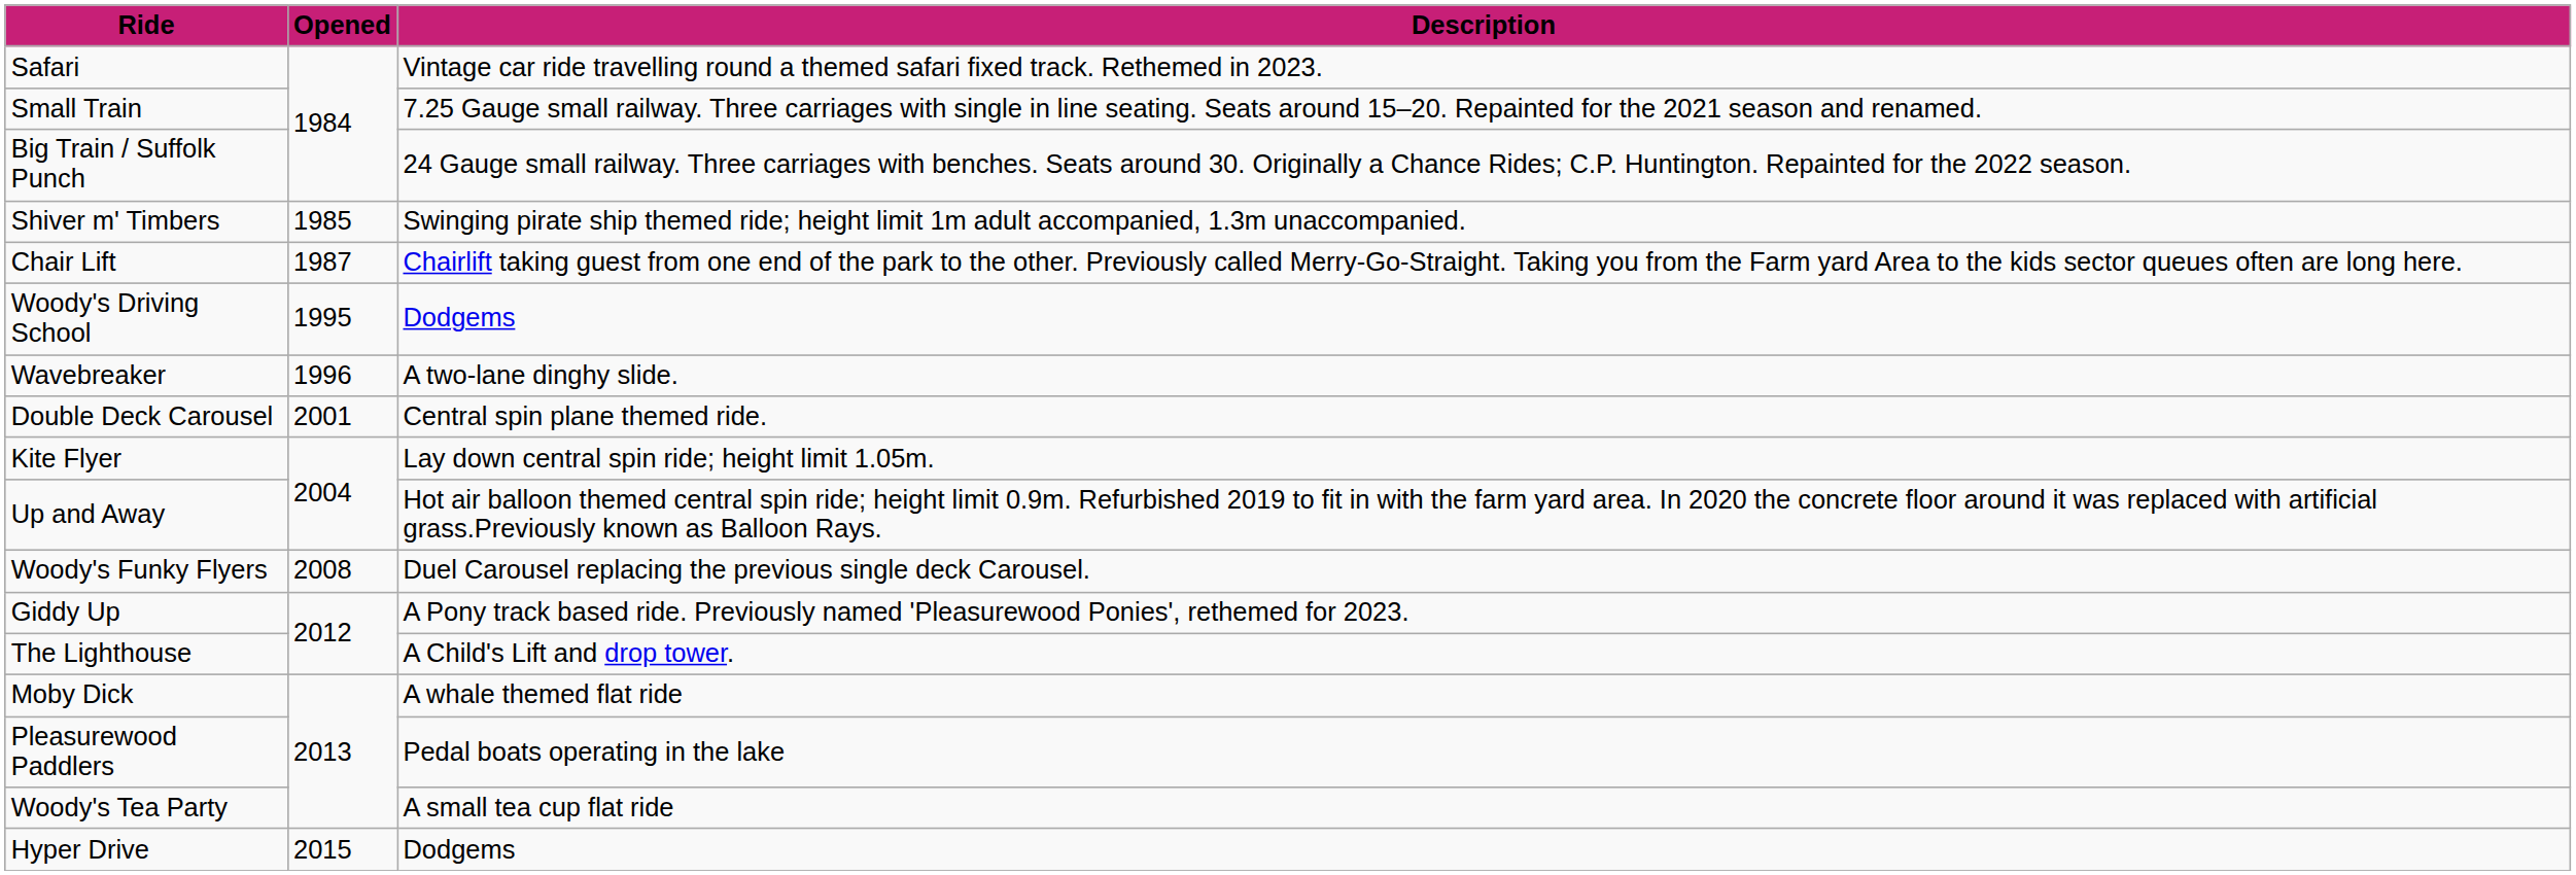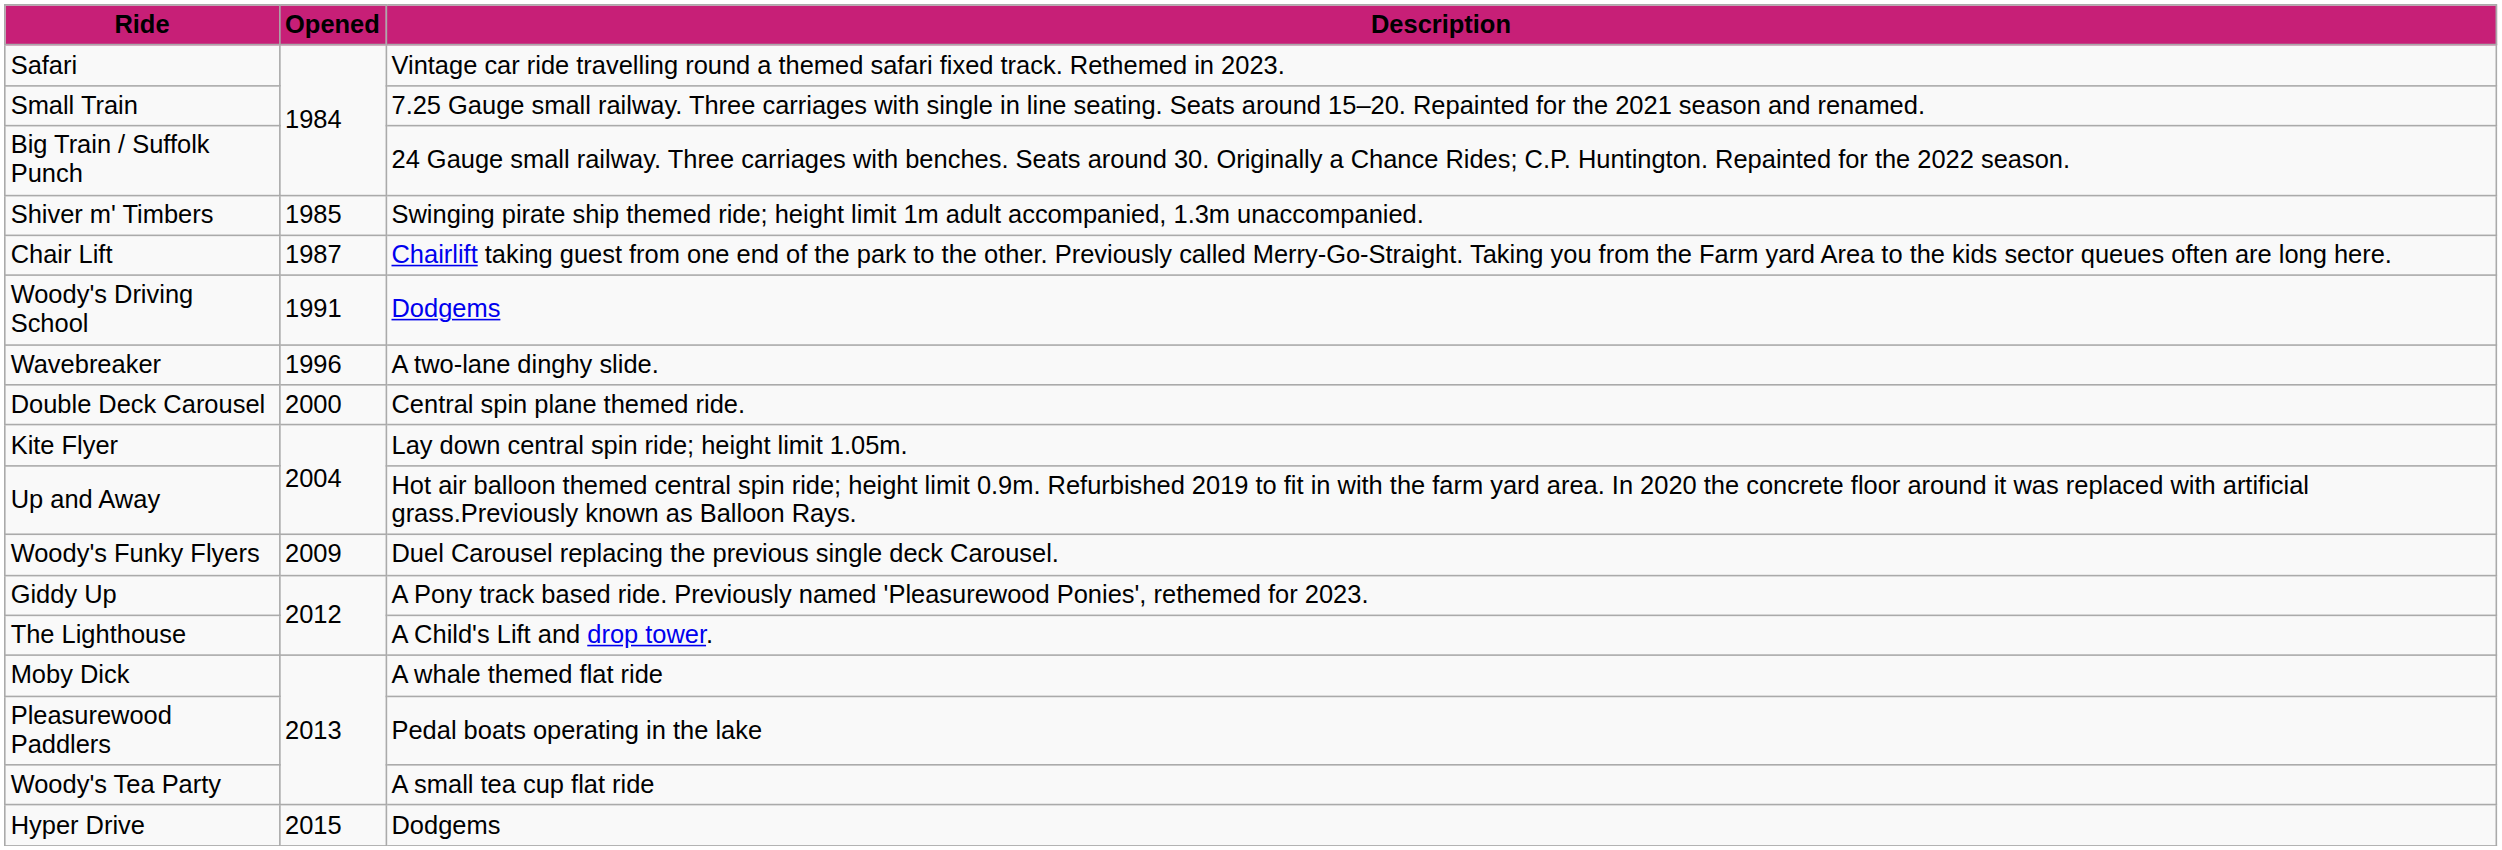 <table class="wikitable sortable">
 <tr>
 <th style="background-color: #c71f77;">Ride</th>
 <th style="background-color: #c71f77;">Opened</th>
 <th style="background-color: #c71f77;">Description</th>
 </tr>
 <tr>
 <td>Safari</td>
 <td rowspan="3">1984</td>
 <td>Vintage car ride travelling round a themed safari fixed track. Rethemed in 2023.</td>
 </tr>
 <tr>
 <td>Small Train</td>
 <td>7.25 Gauge small railway. Three carriages with single in line seating. Seats around 15–20. Repainted for the 2021 season and renamed.</td>
 </tr>
 <tr>
 <td>Big Train / Suffolk Punch</td>
 <td>24 Gauge small railway. Three carriages with benches. Seats around 30. Originally a Chance Rides; C.P. Huntington. Repainted for the 2022 season.</td>
 </tr>
 <tr>
 <td>Shiver m' Timbers</td>
 <td>1985</td>
 <td>Swinging pirate ship themed ride; height limit 1m adult accompanied, 1.3m unaccompanied.</td>
 </tr>
 <tr>
 <td>Chair Lift</td>
 <td>1987</td>
 <td><a href='#'>Chairlift</a> taking guest from one end of the park to the other. Previously called Merry-Go-Straight. Taking you from the Farm yard Area to the kids sector queues often are long here.</td>
 </tr>
 <tr>
 <td>Woody's Driving School</td>
-<td>1995</td>
+<td>1991</td>
 <td><a href='#'>Dodgems</a></td>
 </tr>
 <tr>
 <td>Wavebreaker</td>
 <td>1996</td>
 <td>A two-lane dinghy slide.</td>
 </tr>
 <tr>
 <td>Double Deck Carousel</td>
-<td>2001</td>
+<td>2000</td>
 <td>Central spin plane themed ride.</td>
 </tr>
 <tr>
 <td>Kite Flyer</td>
 <td rowspan="2">2004</td>
 <td>Lay down central spin ride; height limit 1.05m.</td>
 </tr>
 <tr>
 <td>Up and Away</td>
 <td>Hot air balloon themed central spin ride; height limit 0.9m. Refurbished 2019 to fit in with the farm yard area. In 2020 the concrete floor around it was replaced with artificial grass.Previously known as Balloon Rays.</td>
 </tr>
 <tr>
 <td>Woody's Funky Flyers</td>
-<td>2008</td>
+<td>2009</td>
 <td>Duel Carousel replacing the previous single deck Carousel.</td>
 </tr>
 <tr>
 <td>Giddy Up</td>
 <td rowspan="2">2012</td>
 <td>A Pony track based ride. Previously named 'Pleasurewood Ponies', rethemed for 2023.</td>
 </tr>
 <tr>
 <td>The Lighthouse</td>
 <td>A Child's Lift and <a href='#'>drop tower</a>.</td>
 </tr>
 <tr>
 <td>Moby Dick</td>
 <td rowspan="3">2013</td>
 <td>A whale themed flat ride</td>
 </tr>
 <tr>
 <td>Pleasurewood Paddlers</td>
 <td>Pedal boats operating in the lake</td>
 </tr>
 <tr>
 <td>Woody's Tea Party</td>
 <td>A small tea cup flat ride</td>
 </tr>
 <tr>
 <td>Hyper Drive</td>
 <td>2015</td>
 <td>Dodgems</td>
 </tr>
 </table>
